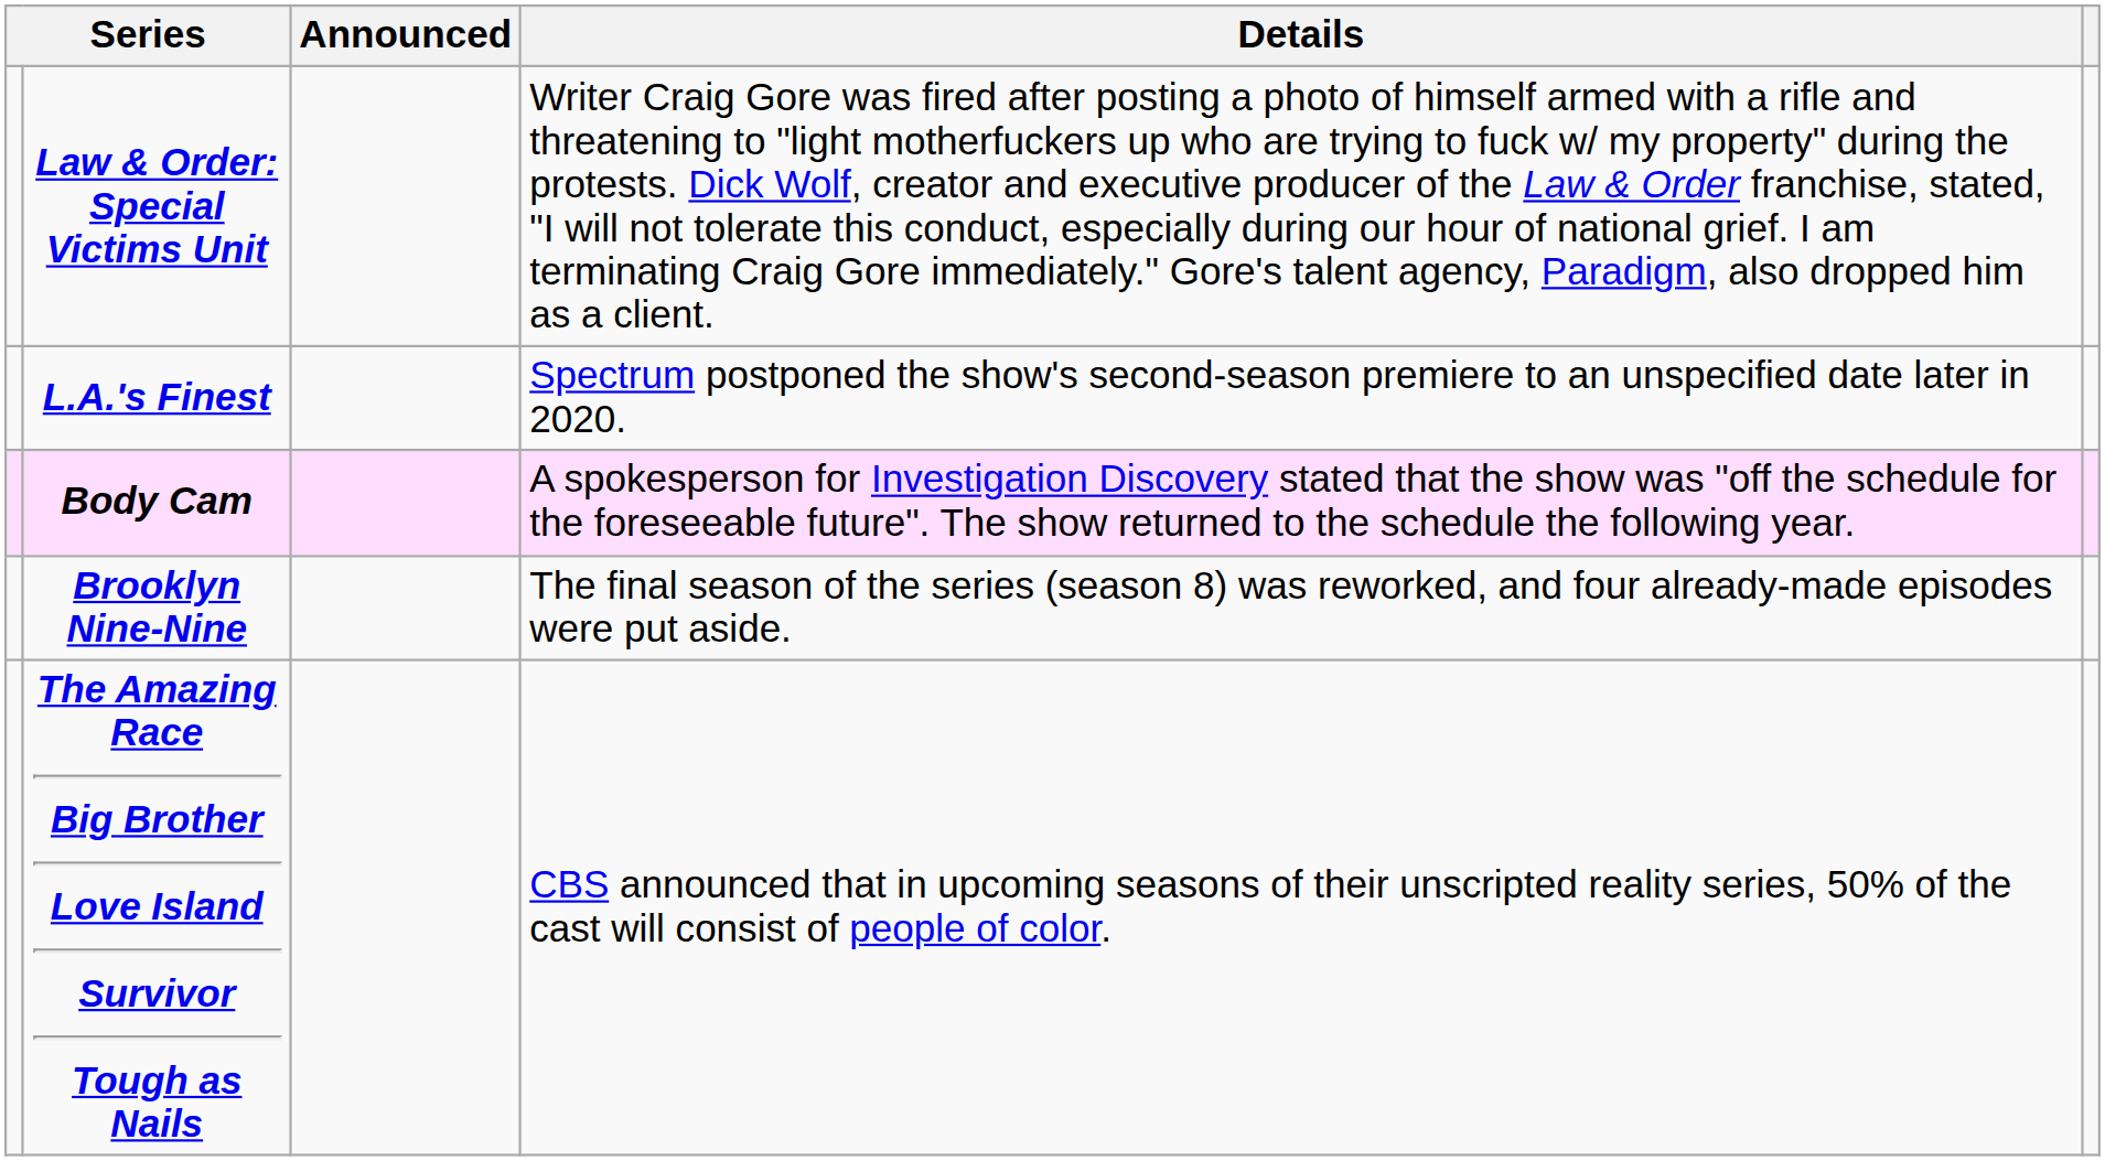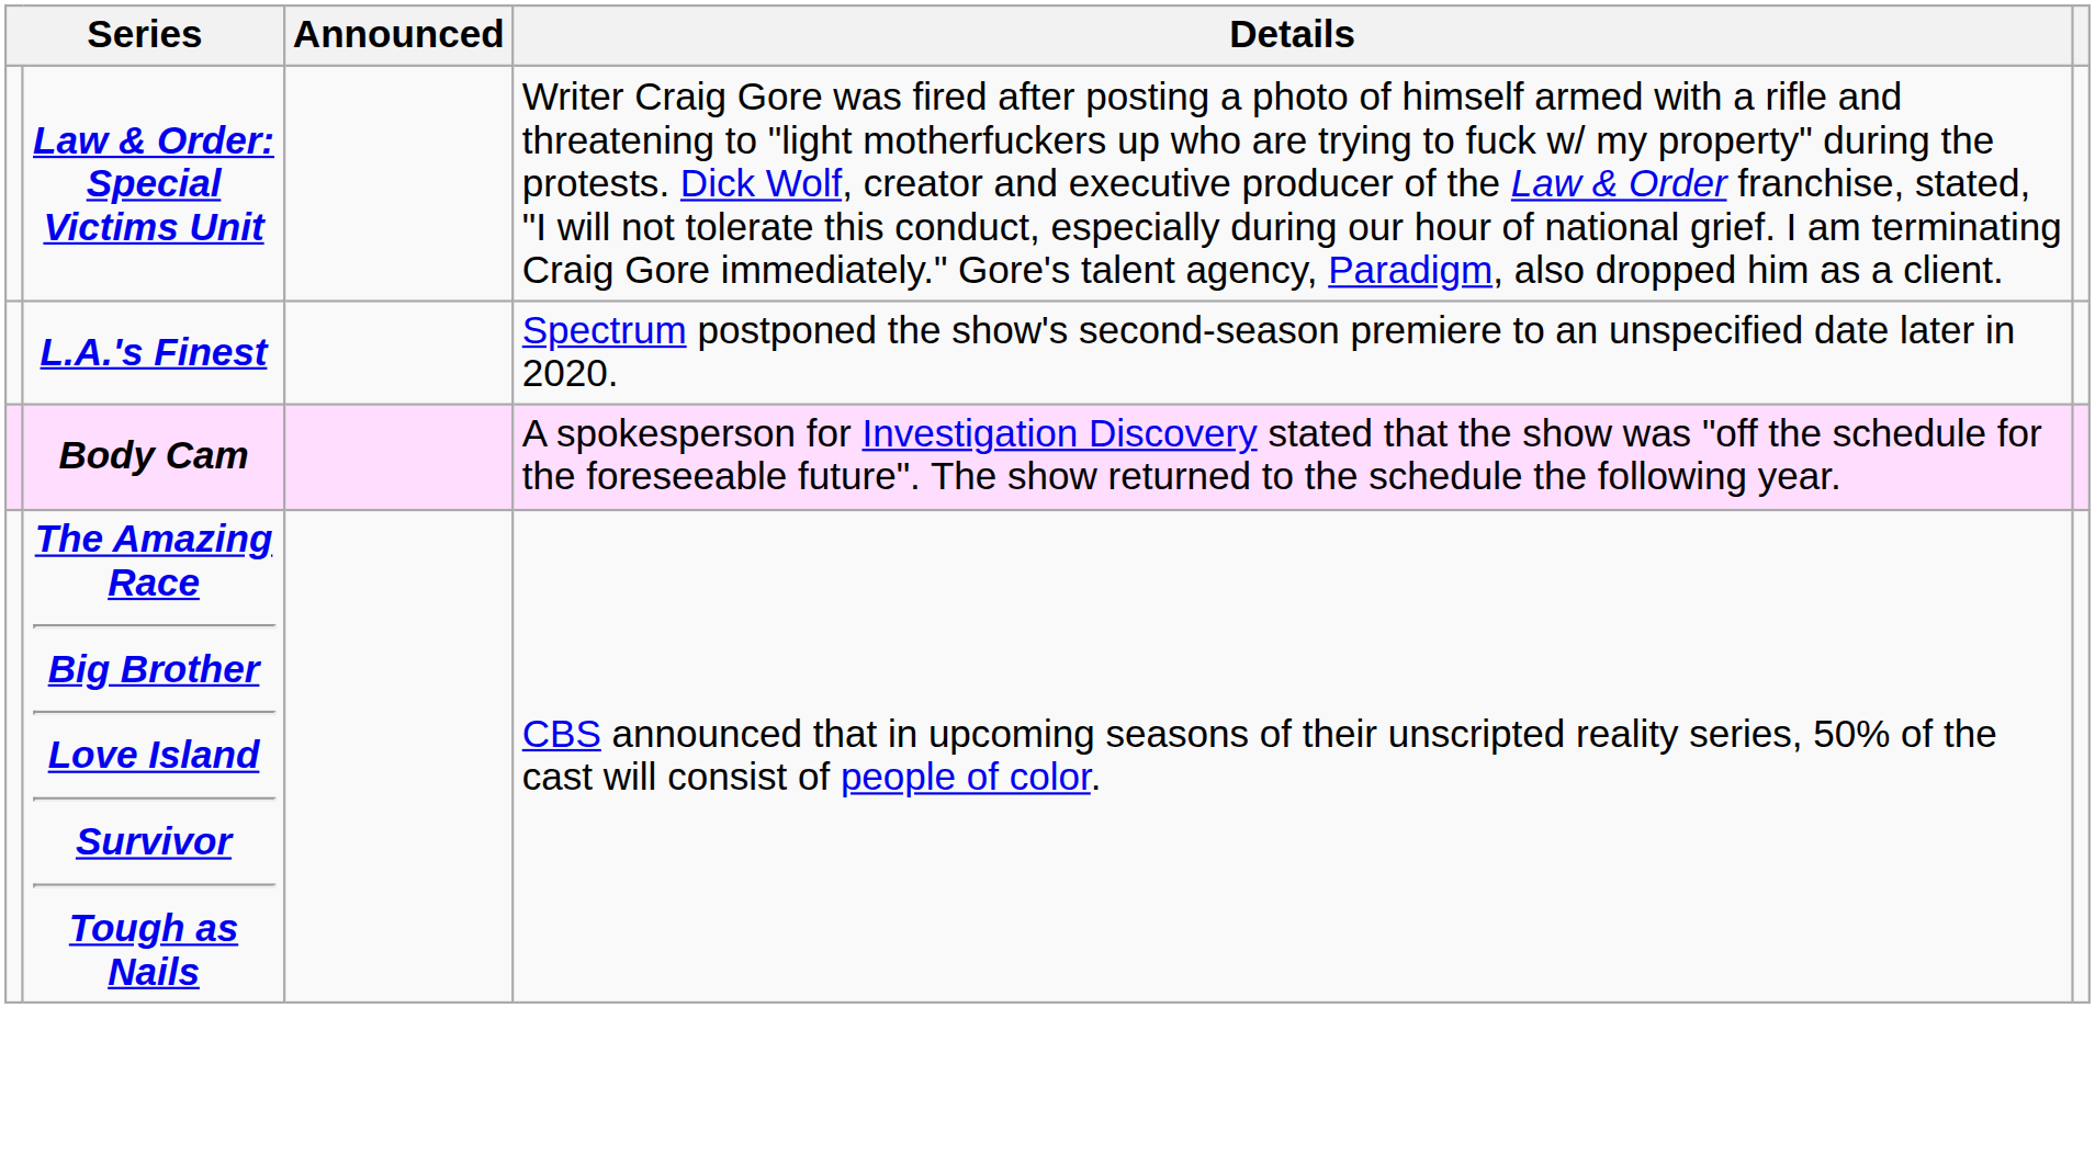 <table class="wikitable sortable" style="text-align:left">
 <tr>
 <th colspan="2">Series</th>
 <th>Announced</th>
 <th>Details</th>
 <th class="unsortable"></th>
 </tr>
 <tr>
 <td></td>
 <td style="text-align: center"><strong><em><a href='#'>Law & Order: Special Victims Unit</a></em></strong></td>
 <td></td>
 <td>Writer Craig Gore was fired after posting a photo of himself armed with a rifle and threatening to "light motherfuckers up who are trying to fuck w/ my property" during the protests. <a href='#'>Dick Wolf</a>, creator and executive producer of the <a href='#'><em>Law & Order</em></a> franchise, stated, "I will not tolerate this conduct, especially during our hour of national grief. I am terminating Craig Gore immediately." Gore's talent agency, <a href='#'>Paradigm</a>, also dropped him as a client.</td>
 <td><br><br><br></td>
 </tr>
 <tr>
 <td></td>
 <td style="text-align: center"><strong><em><a href='#'>L.A.'s Finest</a></em></strong></td>
 <td></td>
 <td><a href='#'>Spectrum</a> postponed the show's second-season premiere to an unspecified date later in 2020.</td>
 <td></td>
 </tr>
 <tr style="background-color: #FDF">
 <td></td>
 <td style="text-align: center"><strong><em>Body Cam</em></strong></td>
 <td></td>
 <td>A spokesperson for <a href='#'>Investigation Discovery</a> stated that the show was "off the schedule for the foreseeable future". The show returned to the schedule the following year.</td>
 <td><br></td>
 </tr>
 <tr>
 <td></td>
-<td style="text-align: center; font-weight: bold; font-style: italic"><a href='#'>Brooklyn Nine-Nine</a></td>
-<td></td>
-<td>The final season of the series (season 8) was reworked, and four already-made episodes were put aside.</td>
-<td></td>
-</tr>
-<tr>
-<td></td>
 <td style="text-align: center; font-weight: bold; font-style: italic"><a href='#'>The Amazing Race</a><hr><a href='#'>Big Brother</a><hr><a href='#'>Love Island</a><hr><a href='#'>Survivor</a><hr><a href='#'>Tough as Nails</a></td>
 <td></td>
 <td><a href='#'>CBS</a> announced that in upcoming seasons of their unscripted reality series, 50% of the cast will consist of <a href='#'>people of color</a>.</td>
 <td><br></td>
 </tr>
 </table>
